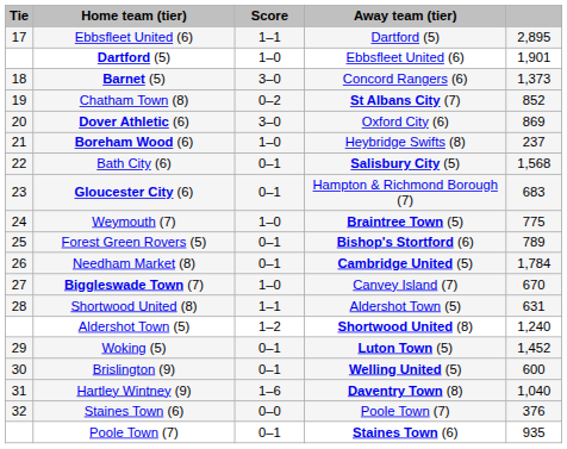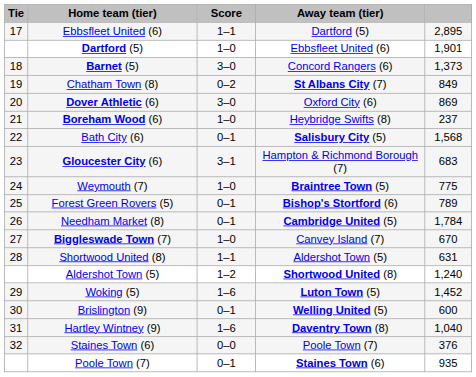 <table class="wikitable" style="width: 600px; background:WhiteSmoke; text-align:center; font-size:90%">
 <tr>
 <td scope="col" style="width:  5.00%; background:silver;"><strong>Tie</strong></td>
 <td scope="col" style="width: 36.25%; background:silver;"><strong>Home team (tier)</strong></td>
 <td scope="col" style="width: 12.50%; background:silver;"><strong>Score</strong></td>
 <td scope="col" style="width: 36.25%; background:silver;"><strong>Away team (tier)</strong></td>
 <td scope="col" style="width: 10.00%; background:silver;"><strong></strong></td>
 </tr>
 <tr>
 <td>17</td>
 <td><a href='#'>Ebbsfleet United</a> (6)</td>
 <td>1–1</td>
 <td><a href='#'>Dartford</a> (5)</td>
 <td>2,895</td>
 </tr>
 <tr style="background:white;">
 <td><em></em></td>
 <td><strong><a href='#'>Dartford</a></strong> (5)</td>
 <td>1–0</td>
 <td><a href='#'>Ebbsfleet United</a> (6)</td>
 <td>1,901</td>
 </tr>
 <tr>
 <td>18</td>
 <td><strong><a href='#'>Barnet</a></strong> (5)</td>
 <td>3–0</td>
 <td><a href='#'>Concord Rangers</a> (6)</td>
 <td>1,373</td>
 </tr>
 <tr>
 <td>19</td>
 <td><a href='#'>Chatham Town</a> (8)</td>
 <td>0–2</td>
 <td><strong><a href='#'>St Albans City</a></strong> (7)</td>
-<td>852</td>
+<td>849</td>
 </tr>
 <tr>
 <td>20</td>
 <td><strong><a href='#'>Dover Athletic</a></strong> (6)</td>
 <td>3–0</td>
 <td><a href='#'>Oxford City</a> (6)</td>
 <td>869</td>
 </tr>
 <tr>
 <td>21</td>
 <td><strong><a href='#'>Boreham Wood</a></strong> (6)</td>
 <td>1–0</td>
 <td><a href='#'>Heybridge Swifts</a> (8)</td>
 <td>237</td>
 </tr>
 <tr>
 <td>22</td>
 <td><a href='#'>Bath City</a> (6)</td>
 <td>0–1</td>
 <td><strong><a href='#'>Salisbury City</a></strong> (5)</td>
 <td>1,568</td>
 </tr>
 <tr>
 <td>23</td>
 <td><strong><a href='#'>Gloucester City</a></strong> (6)</td>
-<td>0–1</td>
+<td>3–1</td>
 <td><a href='#'>Hampton & Richmond Borough</a> (7)</td>
 <td>683</td>
 </tr>
 <tr>
 <td>24</td>
 <td><a href='#'>Weymouth</a> (7)</td>
 <td>1–0</td>
 <td><strong><a href='#'>Braintree Town</a></strong> (5)</td>
 <td>775</td>
 </tr>
 <tr>
 <td>25</td>
 <td><a href='#'>Forest Green Rovers</a> (5)</td>
 <td>0–1</td>
 <td><strong><a href='#'>Bishop's Stortford</a></strong> (6)</td>
 <td>789</td>
 </tr>
 <tr>
 <td>26</td>
 <td><a href='#'>Needham Market</a> (8)</td>
 <td>0–1</td>
 <td><strong><a href='#'>Cambridge United</a></strong> (5)</td>
 <td>1,784</td>
 </tr>
 <tr>
 <td>27</td>
 <td><strong><a href='#'>Biggleswade Town</a></strong> (7)</td>
 <td>1–0</td>
 <td><a href='#'>Canvey Island</a> (7)</td>
 <td>670</td>
 </tr>
 <tr>
 <td>28</td>
 <td><a href='#'>Shortwood United</a> (8)</td>
 <td>1–1</td>
 <td><a href='#'>Aldershot Town</a> (5)</td>
 <td>631</td>
 </tr>
 <tr style="background:white;">
 <td><em></em></td>
 <td><a href='#'>Aldershot Town</a> (5)</td>
 <td>1–2</td>
 <td><strong><a href='#'>Shortwood United</a></strong> (8)</td>
 <td>1,240</td>
 </tr>
 <tr>
 <td>29</td>
 <td><a href='#'>Woking</a> (5)</td>
-<td>0–1</td>
+<td>1–6</td>
 <td><strong><a href='#'>Luton Town</a></strong> (5)</td>
 <td>1,452</td>
 </tr>
 <tr>
 <td>30</td>
 <td><a href='#'>Brislington</a> (9)</td>
 <td>0–1</td>
 <td><strong><a href='#'>Welling United</a></strong> (5)</td>
 <td>600</td>
 </tr>
 <tr>
 <td>31</td>
 <td><a href='#'>Hartley Wintney</a> (9)</td>
 <td>1–6</td>
 <td><strong><a href='#'>Daventry Town</a></strong> (8)</td>
 <td>1,040</td>
 </tr>
 <tr>
 <td>32</td>
 <td><a href='#'>Staines Town</a> (6)</td>
 <td>0–0</td>
 <td><a href='#'>Poole Town</a> (7)</td>
 <td>376</td>
 </tr>
 <tr style="background:white;">
 <td><em></em></td>
 <td><a href='#'>Poole Town</a> (7)</td>
 <td>0–1</td>
 <td><strong><a href='#'>Staines Town</a></strong> (6)</td>
 <td>935</td>
 </tr>
 </table>
